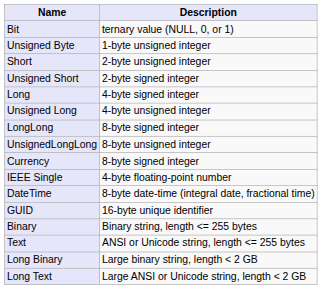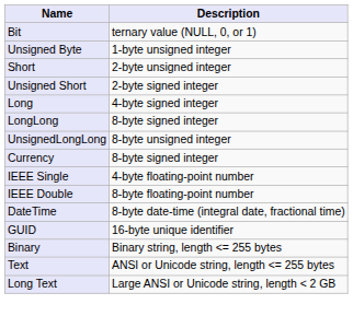 <table style="margin:auto" class="wikitable">
 <tr>
 <th style="background:lavender;">Name</th>
 <th style="background:lavender;">Description</th>
 </tr>
 <tr>
 <td style="background:lavender;">Bit</td>
 <td>ternary value (NULL, 0, or 1)</td>
 </tr>
 <tr>
 <td style="background:lavender;">Unsigned Byte</td>
 <td>1-byte unsigned integer</td>
 </tr>
 <tr>
 <td style="background:lavender;">Short</td>
 <td>2-byte unsigned integer</td>
 </tr>
 <tr>
 <td style="background:lavender;">Unsigned Short</td>
 <td>2-byte signed integer</td>
 </tr>
 <tr>
 <td style="background:lavender;">Long</td>
 <td>4-byte signed integer</td>
 </tr>
 <tr>
-<td style="background:lavender;">Unsigned Long</td>
-<td>4-byte unsigned integer</td>
-</tr>
-<tr>
 <td style="background:lavender;">LongLong</td>
 <td>8-byte signed integer</td>
 </tr>
 <tr>
 <td style="background:lavender;">UnsignedLongLong</td>
 <td>8-byte unsigned integer</td>
 </tr>
 <tr>
 <td style="background:lavender;">Currency</td>
 <td>8-byte signed integer</td>
 </tr>
 <tr>
 <td style="background:lavender;">IEEE Single</td>
 <td>4-byte floating-point number</td>
+</tr>
+<tr>
+<td style="background:lavender;">IEEE Double</td>
+<td>8-byte floating-point number</td>
 </tr>
 <tr>
 <td style="background:lavender;">DateTime</td>
 <td>8-byte date-time (integral date, fractional time)</td>
 </tr>
 <tr>
 <td style="background:lavender;">GUID</td>
 <td>16-byte unique identifier</td>
 </tr>
 <tr>
 <td style="background:lavender;">Binary</td>
 <td>Binary string, length <= 255 bytes</td>
 </tr>
 <tr>
 <td style="background:lavender;">Text</td>
 <td>ANSI or Unicode string, length <= 255 bytes</td>
 </tr>
 <tr>
-<td style="background:lavender;">Long Binary</td>
-<td>Large binary string, length < 2 GB</td>
-</tr>
-<tr>
 <td style="background:lavender;">Long Text</td>
 <td>Large ANSI or Unicode string, length < 2 GB</td>
 </tr>
 </table>
